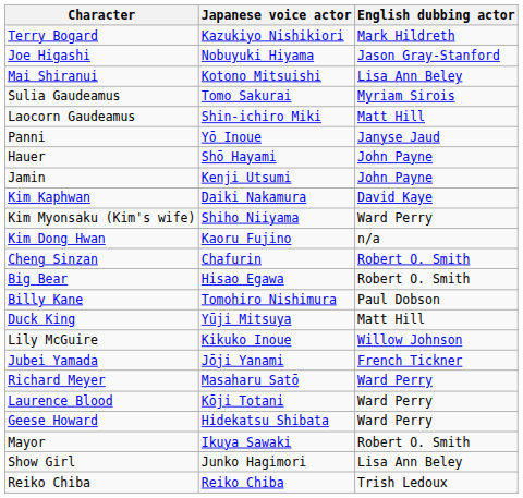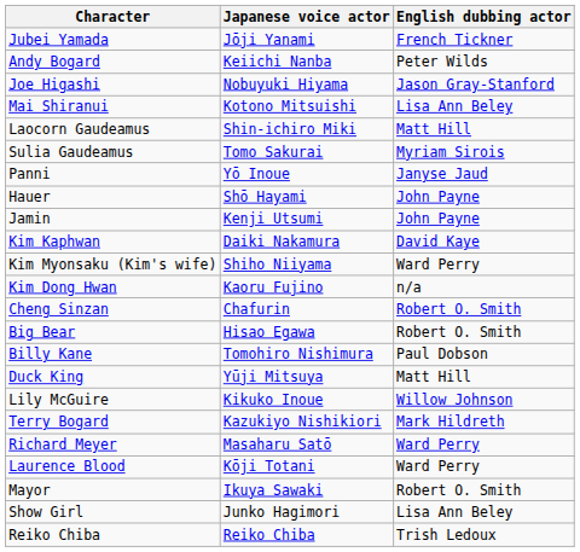 <table class="wikitable">
 <tr>
 <th>Character</th>
 <th>Japanese voice actor</th>
 <th>English dubbing actor</th>
 </tr>
 <tr>
-<td><a href='#'>Terry Bogard</a></td>
-<td><a href='#'>Kazukiyo Nishikiori</a></td>
-<td><a href='#'>Mark Hildreth</a></td>
+<td><a href='#'>Jubei Yamada</a></td>
+<td><a href='#'>Jōji Yanami</a></td>
+<td><a href='#'>French Tickner</a></td>
+</tr>
+<tr>
+<td><a href='#'>Andy Bogard</a></td>
+<td><a href='#'>Keiichi Nanba</a></td>
+<td>Peter Wilds</td>
 </tr>
 <tr>
 <td><a href='#'>Joe Higashi</a></td>
 <td><a href='#'>Nobuyuki Hiyama</a></td>
 <td><a href='#'>Jason Gray-Stanford</a></td>
 </tr>
 <tr>
 <td><a href='#'>Mai Shiranui</a></td>
 <td><a href='#'>Kotono Mitsuishi</a></td>
 <td><a href='#'>Lisa Ann Beley</a></td>
 </tr>
 <tr>
+<td>Laocorn Gaudeamus</td>
+<td><a href='#'>Shin-ichiro Miki</a></td>
+<td><a href='#'>Matt Hill</a></td>
+</tr>
+<tr>
 <td>Sulia Gaudeamus</td>
 <td><a href='#'>Tomo Sakurai</a></td>
 <td><a href='#'>Myriam Sirois</a></td>
-</tr>
-<tr>
-<td>Laocorn Gaudeamus</td>
-<td><a href='#'>Shin-ichiro Miki</a></td>
-<td><a href='#'>Matt Hill</a></td>
 </tr>
 <tr>
 <td>Panni</td>
 <td><a href='#'>Yō Inoue</a></td>
 <td><a href='#'>Janyse Jaud</a></td>
 </tr>
 <tr>
 <td>Hauer</td>
 <td><a href='#'>Shō Hayami</a></td>
 <td><a href='#'>John Payne</a></td>
 </tr>
 <tr>
 <td>Jamin</td>
 <td><a href='#'>Kenji Utsumi</a></td>
 <td><a href='#'>John Payne</a></td>
 </tr>
 <tr>
 <td><a href='#'>Kim Kaphwan</a></td>
 <td><a href='#'>Daiki Nakamura</a></td>
 <td><a href='#'>David Kaye</a></td>
 </tr>
 <tr>
 <td>Kim Myonsaku (Kim's wife)</td>
 <td><a href='#'>Shiho Niiyama</a></td>
 <td>Ward Perry</td>
 </tr>
 <tr>
 <td><a href='#'>Kim Dong Hwan</a></td>
 <td><a href='#'>Kaoru Fujino</a></td>
 <td>n/a</td>
 </tr>
 <tr>
 <td><a href='#'>Cheng Sinzan</a></td>
 <td><a href='#'>Chafurin</a></td>
 <td><a href='#'>Robert O. Smith</a></td>
 </tr>
 <tr>
 <td><a href='#'>Big Bear</a></td>
 <td><a href='#'>Hisao Egawa</a></td>
 <td>Robert O. Smith</td>
 </tr>
 <tr>
 <td><a href='#'>Billy Kane</a></td>
 <td><a href='#'>Tomohiro Nishimura</a></td>
 <td>Paul Dobson</td>
 </tr>
 <tr>
 <td><a href='#'>Duck King</a></td>
 <td><a href='#'>Yūji Mitsuya</a></td>
 <td>Matt Hill</td>
 </tr>
 <tr>
 <td>Lily McGuire</td>
 <td><a href='#'>Kikuko Inoue</a></td>
 <td><a href='#'>Willow Johnson</a></td>
 </tr>
 <tr>
-<td><a href='#'>Jubei Yamada</a></td>
-<td><a href='#'>Jōji Yanami</a></td>
-<td><a href='#'>French Tickner</a></td>
+<td><a href='#'>Terry Bogard</a></td>
+<td><a href='#'>Kazukiyo Nishikiori</a></td>
+<td><a href='#'>Mark Hildreth</a></td>
 </tr>
 <tr>
 <td><a href='#'>Richard Meyer</a></td>
 <td><a href='#'>Masaharu Satō</a></td>
 <td><a href='#'>Ward Perry</a></td>
 </tr>
 <tr>
 <td><a href='#'>Laurence Blood</a></td>
 <td><a href='#'>Kōji Totani</a></td>
-<td>Ward Perry</td>
-</tr>
-<tr>
-<td><a href='#'>Geese Howard</a></td>
-<td><a href='#'>Hidekatsu Shibata</a></td>
 <td>Ward Perry</td>
 </tr>
 <tr>
 <td>Mayor</td>
 <td><a href='#'>Ikuya Sawaki</a></td>
 <td>Robert O. Smith</td>
 </tr>
 <tr>
 <td>Show Girl</td>
 <td>Junko Hagimori</td>
 <td>Lisa Ann Beley</td>
 </tr>
 <tr>
 <td>Reiko Chiba</td>
 <td><a href='#'>Reiko Chiba</a></td>
 <td>Trish Ledoux</td>
 </tr>
 </table>
